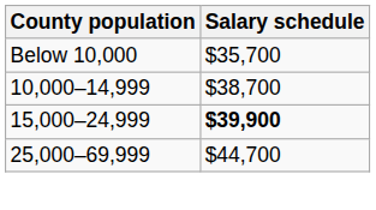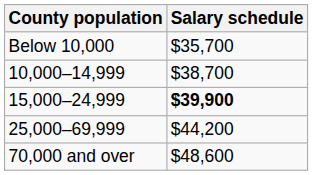 <table class="wikitable">
 <tr>
 <th>County population</th>
 <th>Salary schedule</th>
 </tr>
 <tr>
 <td>Below 10,000</td>
 <td>$35,700</td>
 </tr>
 <tr>
 <td>10,000–14,999</td>
 <td>$38,700</td>
 </tr>
 <tr>
 <td>15,000–24,999</td>
 <td><strong>$39,900</strong></td>
 </tr>
 <tr>
 <td>25,000–69,999</td>
-<td>$44,700</td>
+<td>$44,200</td>
+</tr>
+<tr>
+<td>70,000 and over</td>
+<td>$48,600</td>
 </tr>
 </table>
